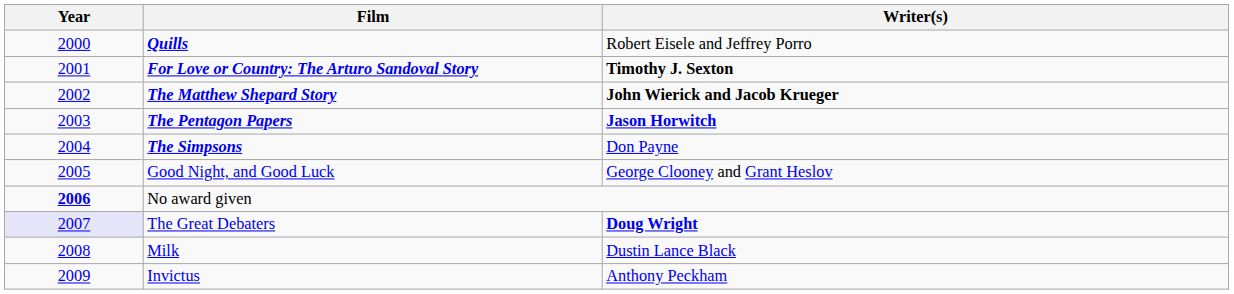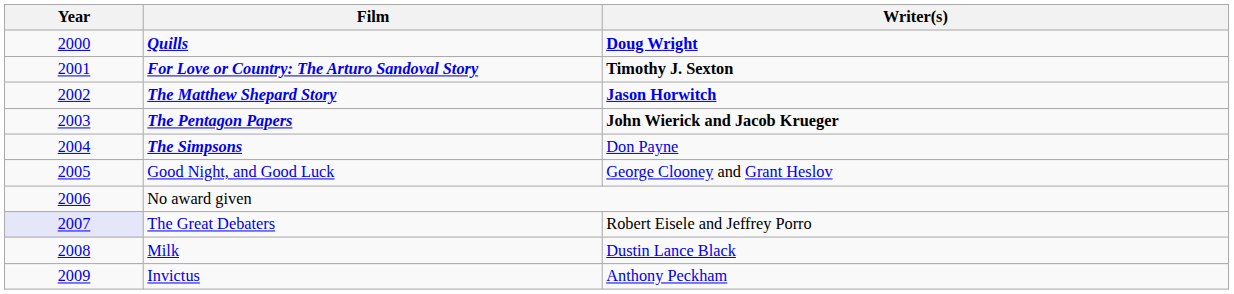 <table class="wikitable sortable" width="95%" cellpadding="4">
 <tr>
 <th width="10%">Year</th>
 <th width="33%">Film</th>
 <th width="45%">Writer(s)</th>
 </tr>
 <tr>
 <td rowspan="1" style="text-align:center;"><a href='#'>2000</a> </td>
 <td><strong><em><a href='#'>Quills</a></em></strong></td>
-<td></strong>Robert Eisele and Jeffrey Porro<strong></td>
+<td><strong><a href='#'>Doug Wright</a></strong></td>
 </tr>
 <tr>
 <td rowspan="1" style="text-align:center;"><a href='#'>2001</a> </td>
 <td><strong><em><a href='#'>For Love or Country: The Arturo Sandoval Story</a></em></strong></td>
 <td><strong>Timothy J. Sexton</strong></td>
 </tr>
 <tr>
 <td rowspan="1" style="text-align:center;"><a href='#'>2002</a> </td>
 <td><strong><em><a href='#'>The Matthew Shepard Story</a></em></strong></td>
-<td><strong>John Wierick and Jacob Krueger</strong></td>
+<td><strong><a href='#'>Jason Horwitch</a></strong></td>
 </tr>
 <tr>
 <td rowspan="1" style="text-align:center;"><a href='#'>2003</a> </td>
 <td><strong><em><a href='#'>The Pentagon Papers</a></em></strong></td>
-<td><strong><a href='#'>Jason Horwitch</a></strong></td>
+<td><strong>John Wierick and Jacob Krueger</strong></td>
 </tr>
 <tr>
 <td rowspan="1" style="text-align:center;"><a href='#'>2004</a> </td>
 <td><strong><em><a href='#'>The Simpsons</a><em> <strong></td>
 <td></strong><a href='#'>Don Payne</a><strong></td>
 </tr>
 <tr>
 <td rowspan="1" style="text-align:center;"><a href='#'>2005</a> </td>
 <td></em></strong><a href='#'>Good Night, and Good Luck</a><strong><em></td>
 <td></strong><a href='#'>George Clooney</a> and <a href='#'>Grant Heslov</a><strong></td>
 </tr>
 <tr>
-<td rowspan="1" style="text-align:center;"><strong><a href='#'>2006</a> </strong></td>
+<td rowspan="1" style="text-align:center;"><a href='#'>2006</a> </td>
 <td colspan="2" style="text-align:left;">No award given</td>
 </tr>
 <tr>
 <td rowspan="1" style="background: lavender; text-align:center;"><a href='#'>2007</a> </td>
 <td></em></strong><a href='#'>The Great Debaters</a><strong><em></td>
-<td><strong><a href='#'>Doug Wright</a></strong></td>
+<td></strong>Robert Eisele and Jeffrey Porro<strong></td>
 </tr>
 <tr>
 <td rowspan="1" style="text-align:center;"><a href='#'>2008</a> </td>
 <td></em></strong><a href='#'>Milk</a><strong><em></td>
 <td></strong><a href='#'>Dustin Lance Black</a><strong></td>
 </tr>
 <tr>
 <td rowspan="1" style="text-align:center;"><a href='#'>2009</a> </td>
 <td></em></strong><a href='#'>Invictus</a><strong><em></td>
 <td></strong><a href='#'>Anthony Peckham</a><strong></td>
 </tr>
 </table>
